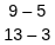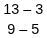 <table style="text-align:center">
 <tr>
 <th width=200></th>
 <th width=100></th>
 <th width=200></th>
 </tr>
 <tr>
 <td align=right><strong></strong></td>
-<td>9 – 5</td>
+<td>13 – 3</td>
 <td align=left></td>
 </tr>
 <tr>
 <td align=right><strong></strong></td>
-<td>13 – 3</td>
+<td>9 – 5</td>
 <td align=left></td>
 </tr>
 </table>
